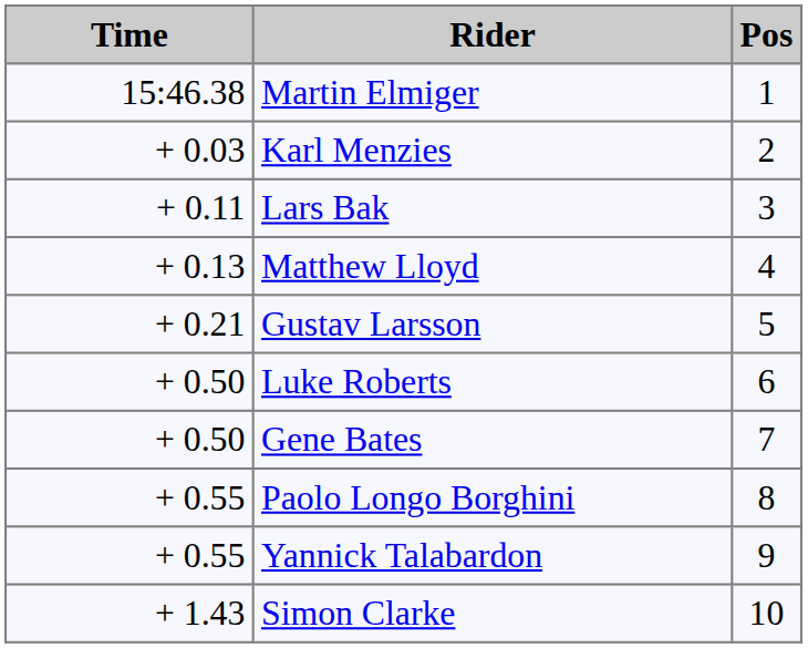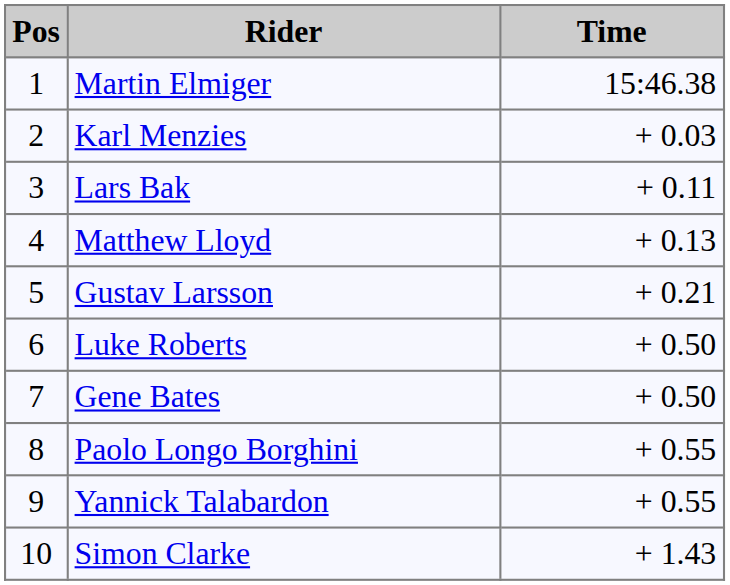 <table bgcolor="#f7f8ff" cellpadding="3" cellspacing="0" border="1" style="font-size: 95%; border: gray solid 1px; border-collapse: collapse;">
 <tr bgcolor="#CCCCCC">
+<td align="center" width="20"><strong>Pos</strong></td>
+<td align="center" width="200"><strong>Rider</strong></td>
 <td align="center" width="100"><strong>Time</strong></td>
-<td align="center" width="200"><strong>Rider</strong></td>
-<td align="center" width="20"><strong>Pos</strong></td>
 </tr>
 <tr valign=top>
+<td align=center>1</td>
+<td> <a href='#'>Martin Elmiger</a></td>
 <td align=right>15:46.38</td>
-<td> <a href='#'>Martin Elmiger</a></td>
-<td align=center>1</td>
 </tr>
 <tr valign=top>
+<td align=center>2</td>
+<td> <a href='#'>Karl Menzies</a></td>
 <td align=right>+ 0.03</td>
-<td> <a href='#'>Karl Menzies</a></td>
-<td align=center>2</td>
 </tr>
 <tr valign=top>
+<td align=center>3</td>
+<td> <a href='#'>Lars Bak</a></td>
 <td align=right>+ 0.11</td>
-<td> <a href='#'>Lars Bak</a></td>
-<td align=center>3</td>
 </tr>
 <tr valign=top>
+<td align=center>4</td>
+<td> <a href='#'>Matthew Lloyd</a></td>
 <td align=right>+ 0.13</td>
-<td> <a href='#'>Matthew Lloyd</a></td>
-<td align=center>4</td>
 </tr>
 <tr valign=top>
+<td align=center>5</td>
+<td> <a href='#'>Gustav Larsson</a></td>
 <td align=right>+ 0.21</td>
-<td> <a href='#'>Gustav Larsson</a></td>
-<td align=center>5</td>
 </tr>
 <tr valign=top>
+<td align=center>6</td>
+<td> <a href='#'>Luke Roberts</a></td>
 <td align=right>+ 0.50</td>
-<td> <a href='#'>Luke Roberts</a></td>
-<td align=center>6</td>
 </tr>
 <tr valign=top>
+<td align=center>7</td>
+<td> <a href='#'>Gene Bates</a></td>
 <td align=right>+ 0.50</td>
-<td> <a href='#'>Gene Bates</a></td>
-<td align=center>7</td>
 </tr>
 <tr valign=top>
+<td align=center>8</td>
+<td> <a href='#'>Paolo Longo Borghini</a></td>
 <td align=right>+ 0.55</td>
-<td> <a href='#'>Paolo Longo Borghini</a></td>
-<td align=center>8</td>
 </tr>
 <tr valign=top>
+<td align=center>9</td>
+<td> <a href='#'>Yannick Talabardon</a></td>
 <td align=right>+ 0.55</td>
-<td> <a href='#'>Yannick Talabardon</a></td>
-<td align=center>9</td>
 </tr>
 <tr valign=top>
+<td align=center>10</td>
+<td> <a href='#'>Simon Clarke</a></td>
 <td align=right>+ 1.43</td>
-<td> <a href='#'>Simon Clarke</a></td>
-<td align=center>10</td>
 </tr>
 </table>
